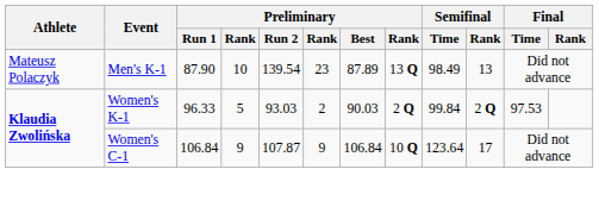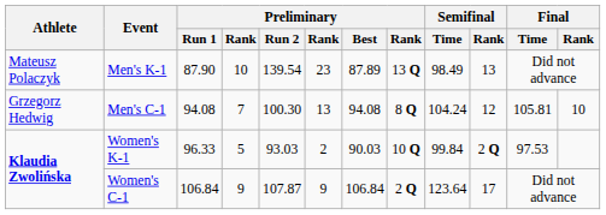 <table class="wikitable" style="font-size:90%">
 <tr>
 <th rowspan=2>Athlete</th>
 <th rowspan=2>Event</th>
 <th colspan=6>Preliminary</th>
 <th colspan=2>Semifinal</th>
 <th colspan=2>Final</th>
 </tr>
 <tr style="font-size:95%">
 <th>Run 1</th>
 <th>Rank</th>
 <th>Run 2</th>
 <th>Rank</th>
 <th>Best</th>
 <th>Rank</th>
 <th>Time</th>
 <th>Rank</th>
 <th>Time</th>
 <th>Rank</th>
 </tr>
 <tr align=center>
 <td align=left><a href='#'>Mateusz Polaczyk</a></td>
 <td align=left><a href='#'>Men's K-1</a></td>
 <td>87.90</td>
 <td>10</td>
 <td>139.54</td>
 <td>23</td>
 <td>87.89</td>
 <td>13 <strong>Q</strong></td>
 <td>98.49</td>
 <td>13</td>
 <td colspan=2>Did not advance</td>
 </tr>
 <tr align=center>
+<td align=left><a href='#'>Grzegorz Hedwig</a></td>
+<td align=left><a href='#'>Men's C-1</a></td>
+<td>94.08</td>
+<td>7</td>
+<td>100.30</td>
+<td>13</td>
+<td>94.08</td>
+<td>8 <strong>Q</strong></td>
+<td>104.24</td>
+<td>12</td>
+<td>105.81</td>
+<td>10</td>
+</tr>
+<tr align=center>
 <td rowspan=2 align=left><strong><a href='#'>Klaudia Zwolińska</a></strong></td>
 <td align=left><a href='#'>Women's K-1</a></td>
 <td>96.33</td>
 <td>5</td>
 <td>93.03</td>
 <td>2</td>
 <td>90.03</td>
-<td>2 <strong>Q</strong></td>
+<td>10 <strong>Q</strong></td>
 <td>99.84</td>
 <td>2 <strong>Q</strong></td>
 <td>97.53</td>
 <td></td>
 </tr>
 <tr align=center>
 <td align=left><a href='#'>Women's C-1</a></td>
 <td>106.84</td>
 <td>9</td>
 <td>107.87</td>
 <td>9</td>
 <td>106.84</td>
-<td>10 <strong>Q</strong></td>
+<td>2 <strong>Q</strong></td>
 <td>123.64</td>
 <td>17</td>
 <td colspan=2>Did not advance</td>
 </tr>
 </table>
